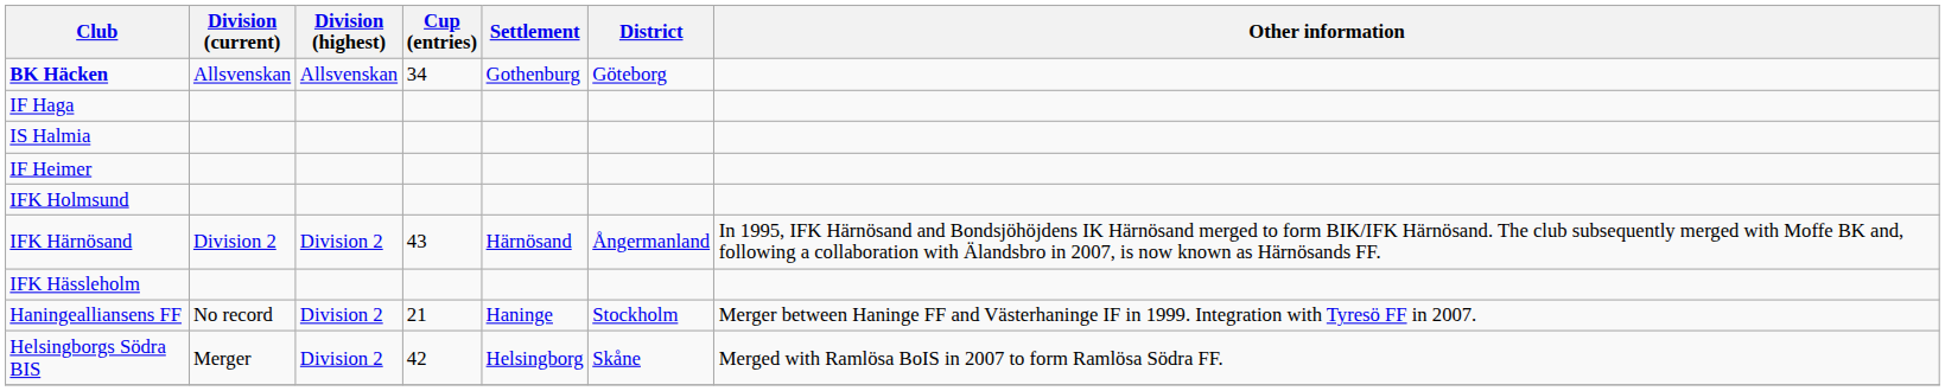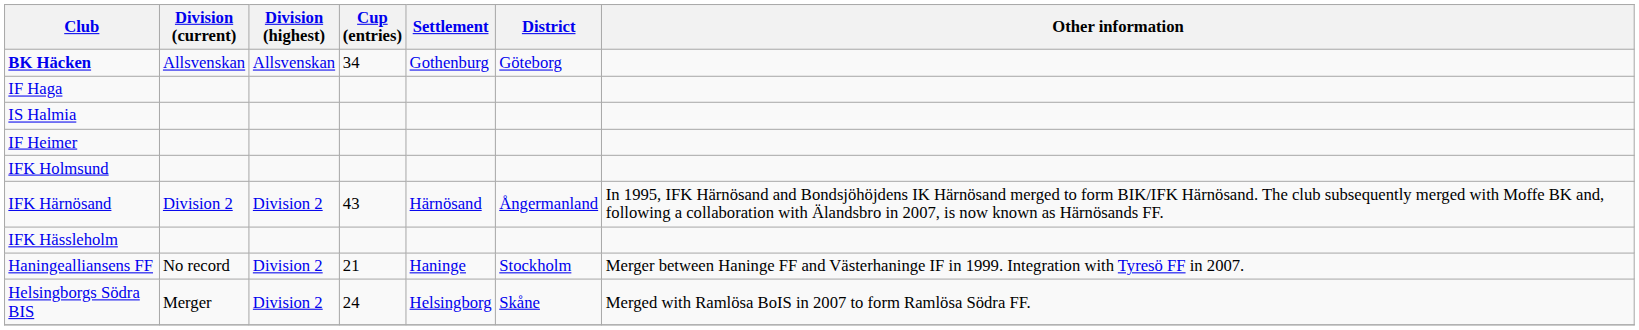 <table class="wikitable" style="text-align:left">
 <tr>
 <th style= width="180px"><a href='#'>Club</a></th>
 <th style= width="80px"><a href='#'>Division</a><br> (current)</th>
 <th style= width="80px"><a href='#'>Division</a><br> (highest)</th>
 <th style= width="60px"><a href='#'>Cup</a><br> (entries)</th>
 <th style= width="110px"><a href='#'>Settlement</a></th>
 <th style= width="110px"><a href='#'>District</a></th>
 <th style= width="230px">Other information</th>
 </tr>
 <tr>
 <td><strong><a href='#'>BK Häcken</a></strong></td>
 <td><a href='#'>Allsvenskan</a></td>
 <td><a href='#'>Allsvenskan</a></td>
 <td>34</td>
 <td><a href='#'>Gothenburg</a></td>
 <td><a href='#'>Göteborg</a></td>
 <td></td>
 </tr>
 <tr>
 <td><a href='#'>IF Haga</a></td>
 <td></td>
 <td></td>
 <td></td>
 <td></td>
 <td></td>
 <td></td>
 </tr>
 <tr>
 <td><a href='#'>IS Halmia</a></td>
 <td></td>
 <td></td>
 <td></td>
 <td></td>
 <td></td>
 <td></td>
 </tr>
 <tr>
 <td><a href='#'>IF Heimer</a></td>
 <td></td>
 <td></td>
 <td></td>
 <td></td>
 <td></td>
 <td></td>
 </tr>
 <tr>
 <td><a href='#'>IFK Holmsund</a></td>
 <td></td>
 <td></td>
 <td></td>
 <td></td>
 <td></td>
 <td></td>
 </tr>
 <tr>
 <td><a href='#'>IFK Härnösand</a></td>
 <td><a href='#'>Division 2</a></td>
 <td><a href='#'>Division 2</a></td>
 <td>43</td>
 <td><a href='#'>Härnösand</a></td>
 <td><a href='#'>Ångermanland</a></td>
 <td>In 1995, IFK Härnösand and Bondsjöhöjdens IK Härnösand merged to form BIK/IFK Härnösand. The club subsequently merged with Moffe BK and, following a collaboration with Älandsbro in 2007, is now known as Härnösands FF.</td>
 </tr>
 <tr>
 <td><a href='#'>IFK Hässleholm</a></td>
 <td></td>
 <td></td>
 <td></td>
 <td></td>
 <td></td>
 <td></td>
 </tr>
 <tr>
 <td><a href='#'>Haningealliansens FF</a></td>
 <td>No record</td>
 <td><a href='#'>Division 2</a></td>
 <td>21</td>
 <td><a href='#'>Haninge</a></td>
 <td><a href='#'>Stockholm</a></td>
 <td>Merger between Haninge FF and Västerhaninge IF in 1999. Integration with <a href='#'>Tyresö FF</a> in 2007.</td>
 </tr>
 <tr>
 <td><a href='#'>Helsingborgs Södra BIS</a></td>
 <td>Merger</td>
 <td><a href='#'>Division 2</a></td>
-<td>42</td>
+<td>24</td>
 <td><a href='#'>Helsingborg</a></td>
 <td><a href='#'>Skåne</a></td>
 <td>Merged with Ramlösa BoIS in 2007 to form Ramlösa Södra FF.</td>
 </tr>
 <tr>
 </tr>
 </table>
